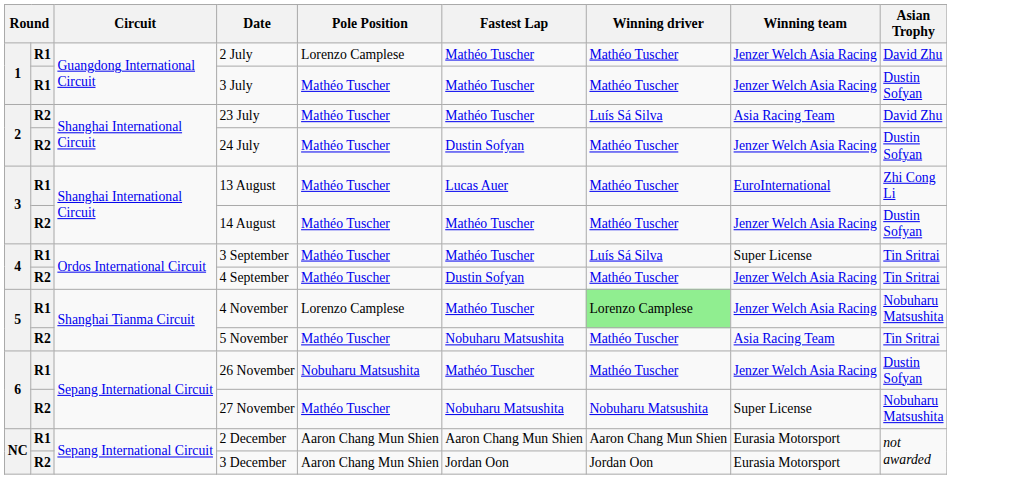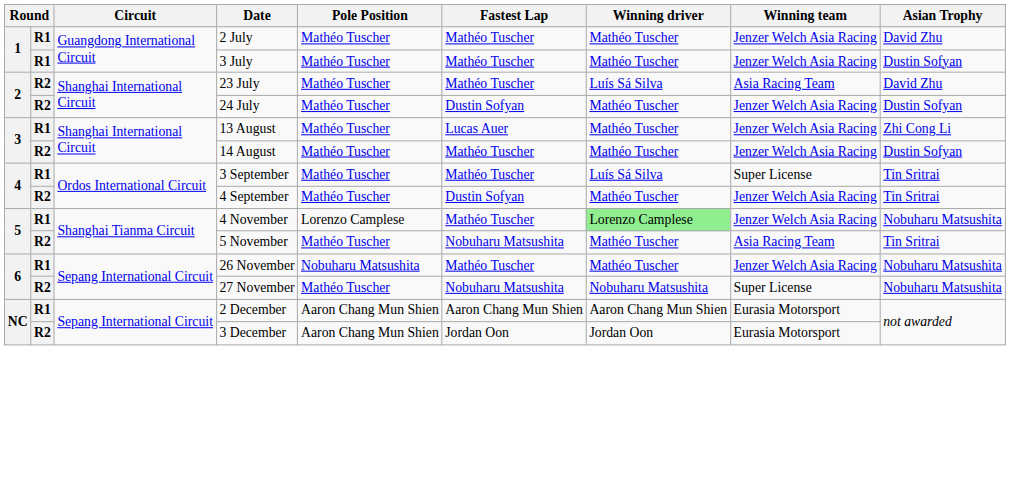 <table class="wikitable" style="font-size: 85%;">
 <tr>
 <th colspan=2>Round</th>
 <th>Circuit</th>
 <th>Date</th>
 <th>Pole Position</th>
 <th>Fastest Lap</th>
 <th>Winning driver</th>
 <th>Winning team</th>
 <th>Asian Trophy</th>
 </tr>
 <tr>
 <th rowspan=2>1</th>
 <th>R1</th>
 <td rowspan=2> <a href='#'>Guangdong International Circuit</a></td>
 <td>2 July</td>
-<td> Lorenzo Camplese</td>
+<td> <a href='#'>Mathéo Tuscher</a></td>
 <td> <a href='#'>Mathéo Tuscher</a></td>
 <td> <a href='#'>Mathéo Tuscher</a></td>
 <td> <a href='#'>Jenzer Welch Asia Racing</a></td>
 <td> <a href='#'>David Zhu</a></td>
 </tr>
 <tr>
 <th>R1</th>
 <td>3 July</td>
 <td> <a href='#'>Mathéo Tuscher</a></td>
 <td> <a href='#'>Mathéo Tuscher</a></td>
 <td> <a href='#'>Mathéo Tuscher</a></td>
 <td> <a href='#'>Jenzer Welch Asia Racing</a></td>
 <td> <a href='#'>Dustin Sofyan</a></td>
 </tr>
 <tr>
 <th rowspan=2>2</th>
 <th>R2</th>
 <td rowspan=2> <a href='#'>Shanghai International Circuit</a></td>
 <td>23 July</td>
 <td> <a href='#'>Mathéo Tuscher</a></td>
 <td> <a href='#'>Mathéo Tuscher</a></td>
 <td> <a href='#'>Luís Sá Silva</a></td>
 <td> <a href='#'>Asia Racing Team</a></td>
 <td> <a href='#'>David Zhu</a></td>
 </tr>
 <tr>
 <th>R2</th>
 <td>24 July</td>
 <td> <a href='#'>Mathéo Tuscher</a></td>
 <td> <a href='#'>Dustin Sofyan</a></td>
 <td> <a href='#'>Mathéo Tuscher</a></td>
 <td> <a href='#'>Jenzer Welch Asia Racing</a></td>
 <td> <a href='#'>Dustin Sofyan</a></td>
 </tr>
 <tr>
 <th rowspan=2>3</th>
 <th>R1</th>
 <td rowspan=2> <a href='#'>Shanghai International Circuit</a></td>
 <td>13 August</td>
 <td> <a href='#'>Mathéo Tuscher</a></td>
 <td> <a href='#'>Lucas Auer</a></td>
 <td> <a href='#'>Mathéo Tuscher</a></td>
-<td> <a href='#'>EuroInternational</a></td>
+<td> <a href='#'>Jenzer Welch Asia Racing</a></td>
 <td> <a href='#'>Zhi Cong Li</a></td>
 </tr>
 <tr>
 <th>R2</th>
 <td>14 August</td>
 <td> <a href='#'>Mathéo Tuscher</a></td>
 <td> <a href='#'>Mathéo Tuscher</a></td>
 <td> <a href='#'>Mathéo Tuscher</a></td>
 <td> <a href='#'>Jenzer Welch Asia Racing</a></td>
 <td> <a href='#'>Dustin Sofyan</a></td>
 </tr>
 <tr>
 <th rowspan=2>4</th>
 <th>R1</th>
 <td rowspan=2> <a href='#'>Ordos International Circuit</a></td>
 <td nowrap>3 September</td>
 <td> <a href='#'>Mathéo Tuscher</a></td>
 <td> <a href='#'>Mathéo Tuscher</a></td>
 <td> <a href='#'>Luís Sá Silva</a></td>
 <td> Super License</td>
 <td> <a href='#'>Tin Sritrai</a></td>
 </tr>
 <tr>
 <th>R2</th>
 <td>4 September</td>
 <td> <a href='#'>Mathéo Tuscher</a></td>
 <td> <a href='#'>Dustin Sofyan</a></td>
 <td> <a href='#'>Mathéo Tuscher</a></td>
 <td> <a href='#'>Jenzer Welch Asia Racing</a></td>
 <td> <a href='#'>Tin Sritrai</a></td>
 </tr>
 <tr>
 <th rowspan=2>5</th>
 <th>R1</th>
 <td rowspan=2> <a href='#'>Shanghai Tianma Circuit</a></td>
 <td>4 November</td>
 <td> Lorenzo Camplese</td>
 <td> <a href='#'>Mathéo Tuscher</a></td>
 <td style="background: lightgreen;"> Lorenzo Camplese</td>
 <td> <a href='#'>Jenzer Welch Asia Racing</a></td>
 <td> <a href='#'>Nobuharu Matsushita</a></td>
 </tr>
 <tr>
 <th>R2</th>
 <td>5 November</td>
 <td> <a href='#'>Mathéo Tuscher</a></td>
 <td> <a href='#'>Nobuharu Matsushita</a></td>
 <td> <a href='#'>Mathéo Tuscher</a></td>
 <td> <a href='#'>Asia Racing Team</a></td>
 <td> <a href='#'>Tin Sritrai</a></td>
 </tr>
 <tr>
 <th rowspan=2>6</th>
 <th>R1</th>
 <td rowspan=2> <a href='#'>Sepang International Circuit</a></td>
 <td>26 November</td>
 <td> <a href='#'>Nobuharu Matsushita</a></td>
 <td> <a href='#'>Mathéo Tuscher</a></td>
 <td> <a href='#'>Mathéo Tuscher</a></td>
 <td nowrap> <a href='#'>Jenzer Welch Asia Racing</a></td>
-<td> <a href='#'>Dustin Sofyan</a></td>
+<td nowrap> <a href='#'>Nobuharu Matsushita</a></td>
 </tr>
 <tr>
 <th>R2</th>
 <td nowrap>27 November</td>
 <td> <a href='#'>Mathéo Tuscher</a></td>
 <td> <a href='#'>Nobuharu Matsushita</a></td>
 <td> <a href='#'>Nobuharu Matsushita</a></td>
 <td> Super License</td>
 <td> <a href='#'>Nobuharu Matsushita</a></td>
 </tr>
 <tr>
 <th rowspan=2>NC</th>
 <th>R1</th>
 <td rowspan=2 nowrap> <a href='#'>Sepang International Circuit</a></td>
 <td>2 December</td>
 <td nowrap> Aaron Chang Mun Shien</td>
 <td nowrap> Aaron Chang Mun Shien</td>
 <td nowrap> Aaron Chang Mun Shien</td>
 <td> Eurasia Motorsport</td>
 <td rowspan=2><em>not awarded</em></td>
 </tr>
 <tr>
 <th>R2</th>
 <td>3 December</td>
 <td> Aaron Chang Mun Shien</td>
 <td> Jordan Oon</td>
 <td> Jordan Oon</td>
 <td> Eurasia Motorsport</td>
 </tr>
 </table>
